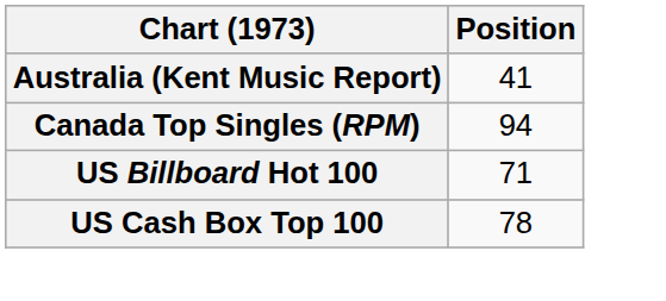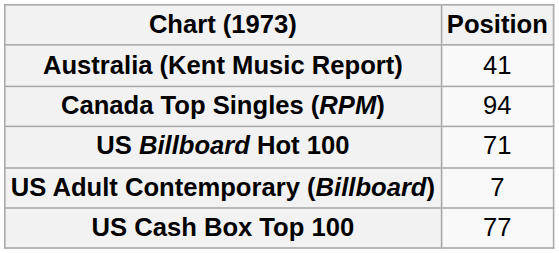 <table class="wikitable sortable plainrowheaders" style="text-align:center;">
 <tr>
 <th scope="col">Chart (1973)</th>
 <th scope="col">Position</th>
 </tr>
 <tr>
 <th scope="row">Australia (Kent Music Report)</th>
 <td>41</td>
 </tr>
 <tr>
 <th scope="row">Canada Top Singles (<em>RPM</em>)</th>
 <td>94</td>
 </tr>
 <tr>
 <th scope="row">US <em>Billboard</em> Hot 100</th>
 <td>71</td>
 </tr>
 <tr>
+<th scope="row">US Adult Contemporary (<em>Billboard</em>)</th>
+<td>7</td>
+</tr>
+<tr>
 <th scope="row">US Cash Box Top 100</th>
-<td>78</td>
+<td>77</td>
 </tr>
 </table>
